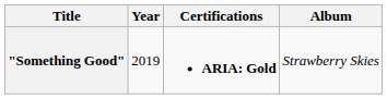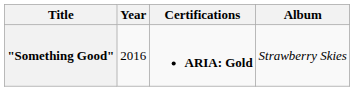 <table class="wikitable plainrowheaders" style="text-align:center;">
 <tr>
 <th scope="col">Title</th>
 <th scope="col">Year</th>
 <th scope="col">Certifications</th>
 <th scope="col">Album</th>
 </tr>
 <tr>
 <th scope="row">"Something Good"</th>
-<td>2019</td>
+<td>2016</td>
 <td><strong><br><ul><li>ARIA: Gold</li></ul></strong></td>
 <td><em>Strawberry Skies</em></td>
 </tr>
 </table>
